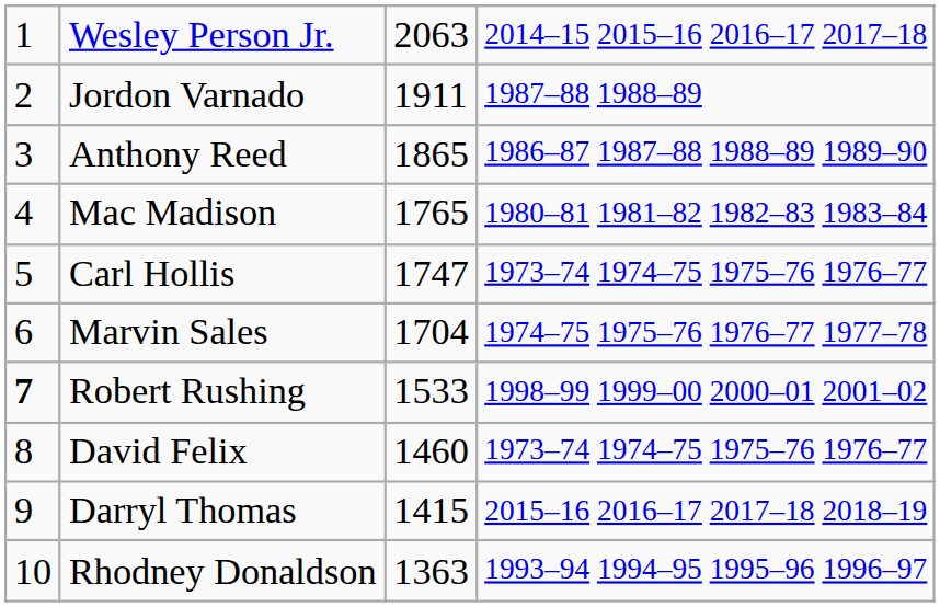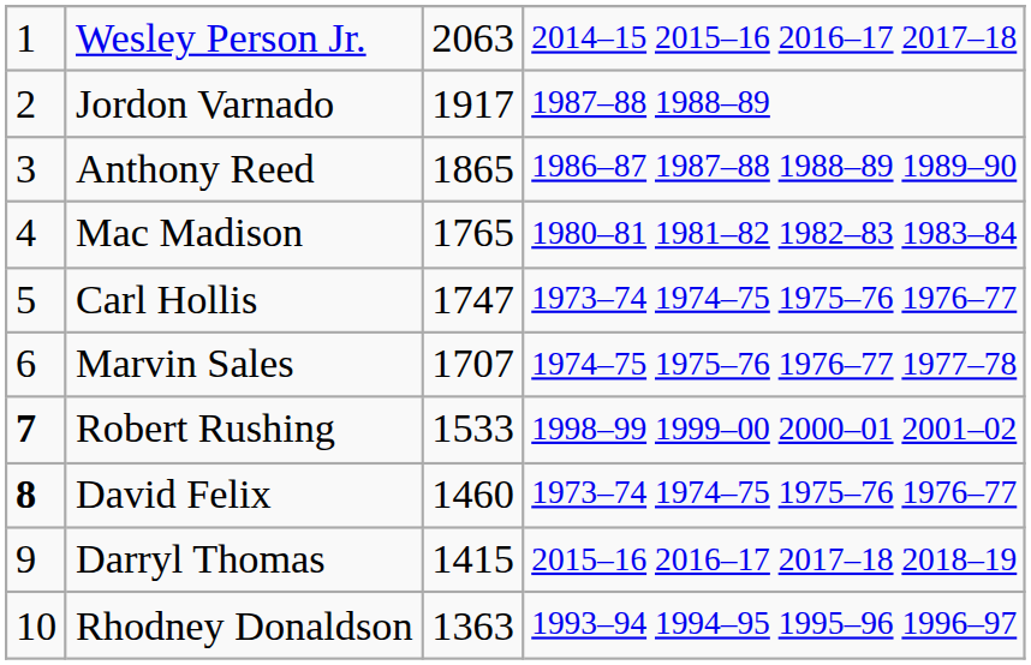 <table class="wikitable"92>
 <tr>
 </tr>
 <tr>
 <td>1</td>
 <td><a href='#'>Wesley Person Jr.</a></td>
 <td>2063</td>
 <td style="font-size:80%;"><a href='#'>2014–15</a> <a href='#'>2015–16</a> <a href='#'>2016–17</a> <a href='#'>2017–18</a></td>
 </tr>
 <tr>
 <td>2</td>
 <td>Jordon Varnado</td>
-<td>1911</td>
+<td>1917</td>
 <td style="font-size:80%;"><a href='#'>1987–88</a> <a href='#'>1988–89</a></td>
 </tr>
 <tr>
 <td>3</td>
 <td>Anthony Reed</td>
 <td>1865</td>
 <td style="font-size:80%;"><a href='#'>1986–87</a> <a href='#'>1987–88</a> <a href='#'>1988–89</a> <a href='#'>1989–90</a></td>
 </tr>
 <tr>
 <td>4</td>
 <td>Mac Madison</td>
 <td>1765</td>
 <td style="font-size:80%;"><a href='#'>1980–81</a> <a href='#'>1981–82</a> <a href='#'>1982–83</a> <a href='#'>1983–84</a></td>
 </tr>
 <tr>
 <td>5</td>
 <td>Carl Hollis</td>
 <td>1747</td>
 <td style="font-size:80%;"><a href='#'>1973–74</a> <a href='#'>1974–75</a> <a href='#'>1975–76</a> <a href='#'>1976–77</a></td>
 </tr>
 <tr>
 <td>6</td>
 <td>Marvin Sales</td>
-<td>1704</td>
+<td>1707</td>
 <td style="font-size:80%;"><a href='#'>1974–75</a> <a href='#'>1975–76</a> <a href='#'>1976–77</a> <a href='#'>1977–78</a></td>
 </tr>
 <tr>
 <td><strong>7</strong></td>
 <td>Robert Rushing</td>
 <td>1533</td>
 <td style="font-size:80%;"><a href='#'>1998–99</a> <a href='#'>1999–00</a> <a href='#'>2000–01</a> <a href='#'>2001–02</a></td>
 </tr>
 <tr>
-<td>8</td>
+<td><strong>8</strong></td>
 <td>David Felix</td>
 <td>1460</td>
 <td style="font-size:80%;"><a href='#'>1973–74</a> <a href='#'>1974–75</a> <a href='#'>1975–76</a> <a href='#'>1976–77</a></td>
 </tr>
 <tr>
 <td>9</td>
 <td>Darryl Thomas</td>
 <td>1415</td>
 <td style="font-size:80%;"><a href='#'>2015–16</a> <a href='#'>2016–17</a> <a href='#'>2017–18</a> <a href='#'>2018–19</a></td>
 </tr>
 <tr>
 <td>10</td>
 <td>Rhodney Donaldson</td>
 <td>1363</td>
 <td style="font-size:80%;"><a href='#'>1993–94</a> <a href='#'>1994–95</a> <a href='#'>1995–96</a> <a href='#'>1996–97</a></td>
 </tr>
 </table>
